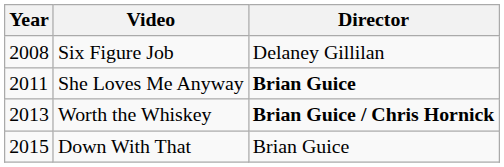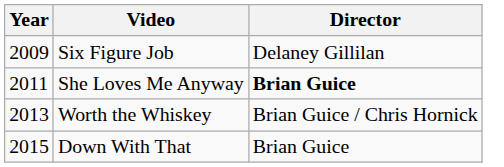 <table class="wikitable">
 <tr>
 <th>Year</th>
 <th>Video</th>
 <th>Director</th>
 </tr>
 <tr>
-<td>2008</td>
+<td>2009</td>
 <td>Six Figure Job</td>
 <td>Delaney Gillilan</td>
 </tr>
 <tr>
 <td>2011</td>
 <td>She Loves Me Anyway</td>
 <td><strong>Brian Guice</strong></td>
 </tr>
 <tr>
 <td>2013</td>
 <td>Worth the Whiskey</td>
-<td><strong>Brian Guice / Chris Hornick</strong></td>
+<td>Brian Guice / Chris Hornick</td>
 </tr>
 <tr>
 <td>2015</td>
 <td>Down With That</td>
 <td>Brian Guice</td>
 </tr>
 </table>
